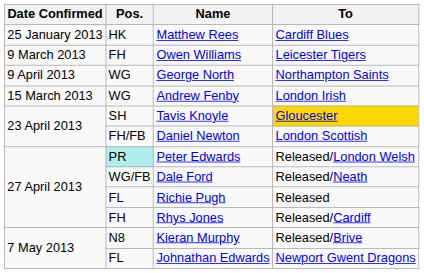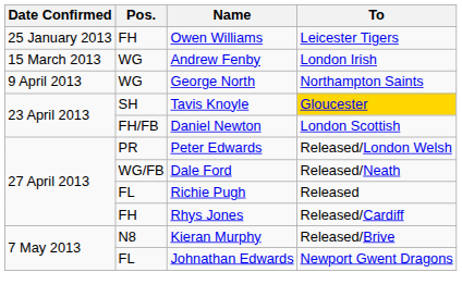 <table class="wikitable">
 <tr>
 <th>Date Confirmed</th>
 <th>Pos.</th>
 <th>Name</th>
 <th>To</th>
 </tr>
 <tr>
 <td>25 January 2013</td>
-<td>HK</td>
-<td> <a href='#'>Matthew Rees</a></td>
-<td><a href='#'>Cardiff Blues</a></td>
-</tr>
-<tr>
-<td>9 March 2013</td>
 <td>FH</td>
 <td> <a href='#'>Owen Williams</a></td>
 <td><a href='#'>Leicester Tigers</a></td>
+</tr>
+<tr>
+<td>15 March 2013</td>
+<td>WG</td>
+<td> <a href='#'>Andrew Fenby</a></td>
+<td><a href='#'>London Irish</a></td>
 </tr>
 <tr>
 <td>9 April 2013</td>
 <td>WG</td>
 <td> <a href='#'>George North</a></td>
 <td><a href='#'>Northampton Saints</a></td>
-</tr>
-<tr>
-<td>15 March 2013</td>
-<td>WG</td>
-<td> <a href='#'>Andrew Fenby</a></td>
-<td><a href='#'>London Irish</a></td>
 </tr>
 <tr>
 <td rowspan="2">23 April 2013</td>
 <td>SH</td>
 <td> <a href='#'>Tavis Knoyle</a></td>
 <td style="background: gold;"><a href='#'>Gloucester</a></td>
 </tr>
 <tr>
 <td>FH/FB</td>
 <td> <a href='#'>Daniel Newton</a></td>
 <td><a href='#'>London Scottish</a></td>
 </tr>
 <tr>
 <td rowspan="4">27 April 2013</td>
-<td style="background: paleturquoise;">PR</td>
+<td>PR</td>
 <td> <a href='#'>Peter Edwards</a></td>
 <td>Released/<a href='#'>London Welsh</a></td>
 </tr>
 <tr>
 <td>WG/FB</td>
 <td> <a href='#'>Dale Ford</a></td>
 <td>Released/<a href='#'>Neath</a></td>
 </tr>
 <tr>
 <td>FL</td>
 <td> <a href='#'>Richie Pugh</a></td>
 <td>Released</td>
 </tr>
 <tr>
 <td>FH</td>
 <td> <a href='#'>Rhys Jones</a></td>
 <td>Released/<a href='#'>Cardiff</a></td>
 </tr>
 <tr>
 <td rowspan="2">7 May 2013</td>
 <td>N8</td>
 <td> <a href='#'>Kieran Murphy</a></td>
 <td>Released/<a href='#'>Brive</a></td>
 </tr>
 <tr>
 <td>FL</td>
 <td> <a href='#'>Johnathan Edwards</a></td>
 <td><a href='#'>Newport Gwent Dragons</a></td>
 </tr>
 </table>
